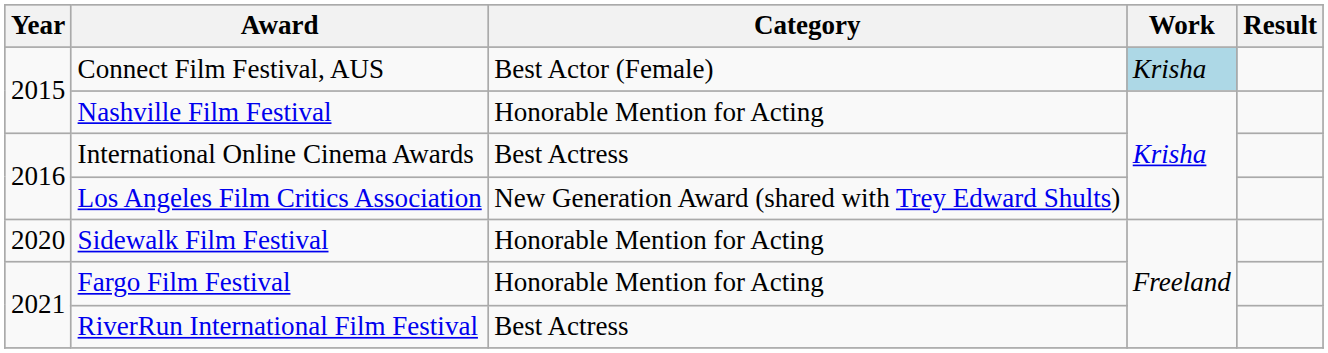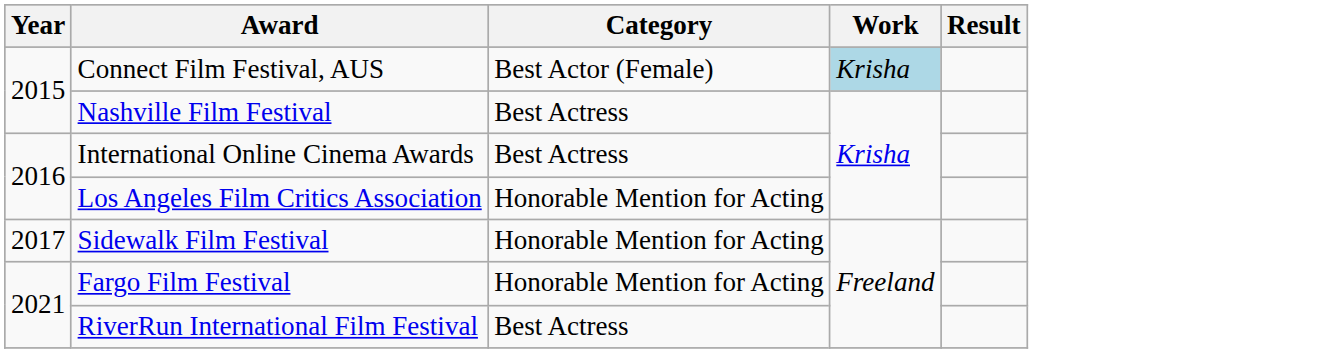 <table class="wikitable">
 <tr>
 <th>Year</th>
 <th>Award</th>
 <th>Category</th>
 <th>Work</th>
 <th>Result</th>
 </tr>
 <tr>
 <td rowspan ="2">2015</td>
 <td>Connect Film Festival, AUS</td>
 <td>Best Actor (Female)</td>
 <td style="background: lightblue;"><em>Krisha</em></td>
 <td></td>
 </tr>
 <tr>
 <td><a href='#'>Nashville Film Festival</a></td>
-<td>Honorable Mention for Acting</td>
+<td>Best Actress</td>
 <td rowspan ="3"><em><a href='#'>Krisha</a></em></td>
 <td></td>
 </tr>
 <tr>
 <td rowspan ="2">2016</td>
 <td>International Online Cinema Awards</td>
 <td>Best Actress</td>
 <td></td>
 </tr>
 <tr>
 <td><a href='#'>Los Angeles Film Critics Association</a></td>
-<td>New Generation Award (shared with <a href='#'>Trey Edward Shults</a>)</td>
+<td>Honorable Mention for Acting</td>
 <td></td>
 </tr>
 <tr>
-<td>2020</td>
+<td>2017</td>
 <td><a href='#'>Sidewalk Film Festival</a></td>
 <td>Honorable Mention for Acting</td>
 <td rowspan="3"><em>Freeland</em></td>
 <td></td>
 </tr>
 <tr>
 <td rowspan="2">2021</td>
 <td><a href='#'>Fargo Film Festival</a></td>
 <td>Honorable Mention for Acting</td>
 <td></td>
 </tr>
 <tr>
 <td><a href='#'>RiverRun International Film Festival</a></td>
 <td>Best Actress</td>
 <td></td>
 </tr>
 </table>
